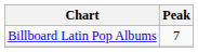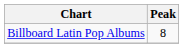 <table class="wikitable">
 <tr>
 <th align="left">Chart</th>
 <th align="center">Peak</th>
 </tr>
 <tr>
 <td align="left"><a href='#'>Billboard Latin Pop Albums</a></td>
-<td align="center">7</td>
+<td align="center">8</td>
 </tr>
 <tr>
 </tr>
 </table>
